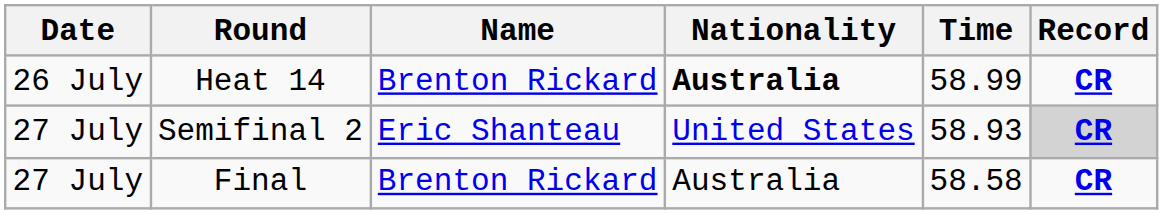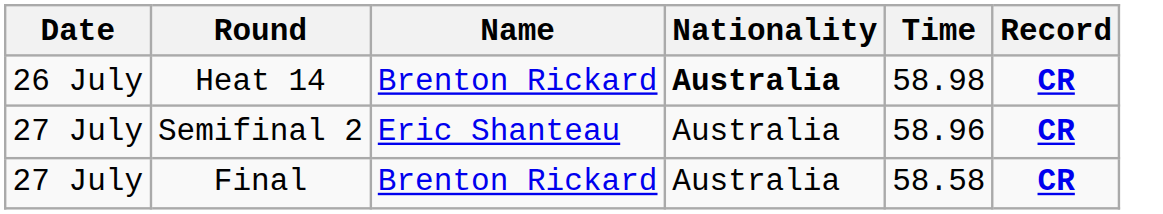 <table class="wikitable" style="text-align:center">
 <tr>
 <th>Date</th>
 <th>Round</th>
 <th>Name</th>
 <th>Nationality</th>
 <th>Time</th>
 <th>Record</th>
 </tr>
 <tr>
 <td>26 July</td>
 <td>Heat 14</td>
 <td align="left"><a href='#'>Brenton Rickard</a></td>
 <td align="left"><strong> Australia</strong></td>
-<td>58.99</td>
+<td>58.98</td>
 <td><strong><a href='#'>CR</a></strong></td>
 </tr>
 <tr>
 <td>27 July</td>
 <td>Semifinal 2</td>
 <td align="left"><a href='#'>Eric Shanteau</a></td>
-<td align="left"> <a href='#'>United States</a></td>
-<td>58.93</td>
-<td style="background: lightgrey;"><strong><a href='#'>CR</a></strong></td>
+<td align="left"> Australia</td>
+<td>58.96</td>
+<td><strong><a href='#'>CR</a></strong></td>
 </tr>
 <tr>
 <td>27 July</td>
 <td>Final</td>
 <td align="left"><a href='#'>Brenton Rickard</a></td>
 <td align="left"> Australia</td>
 <td>58.58</td>
 <td><strong><a href='#'>CR</a></strong></td>
 </tr>
 </table>
